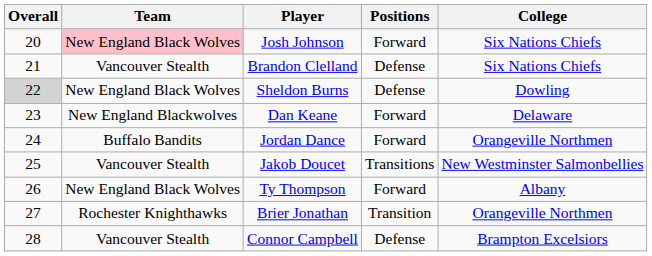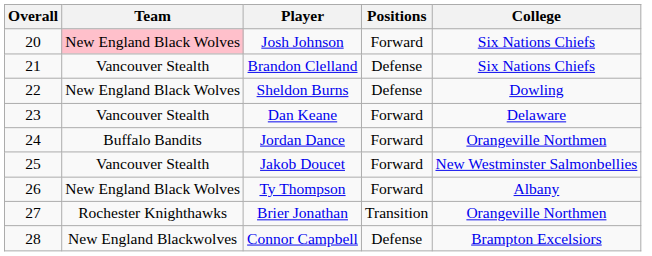 <table class="wikitable" style="text-align:center">
 <tr>
 <th>Overall</th>
 <th>Team</th>
 <th>Player</th>
 <th>Positions</th>
 <th>College</th>
 </tr>
 <tr>
 <td>20</td>
 <td style="background: pink;">New England Black Wolves</td>
 <td><a href='#'>Josh Johnson</a></td>
 <td>Forward</td>
 <td><a href='#'>Six Nations Chiefs</a></td>
 </tr>
 <tr>
 <td>21</td>
 <td>Vancouver Stealth</td>
 <td><a href='#'>Brandon Clelland</a></td>
 <td>Defense</td>
 <td><a href='#'>Six Nations Chiefs</a></td>
 </tr>
 <tr>
-<td style="background: lightgrey;">22</td>
+<td>22</td>
 <td>New England Black Wolves</td>
 <td><a href='#'>Sheldon Burns</a></td>
 <td>Defense</td>
 <td><a href='#'>Dowling</a></td>
 </tr>
 <tr>
 <td>23</td>
-<td>New England Blackwolves</td>
+<td>Vancouver Stealth</td>
 <td><a href='#'>Dan Keane</a></td>
 <td>Forward</td>
 <td><a href='#'>Delaware</a></td>
 </tr>
 <tr>
 <td>24</td>
 <td>Buffalo Bandits</td>
 <td><a href='#'>Jordan Dance</a></td>
 <td>Forward</td>
 <td><a href='#'>Orangeville Northmen</a></td>
 </tr>
 <tr>
 <td>25</td>
 <td>Vancouver Stealth</td>
 <td><a href='#'>Jakob Doucet</a></td>
-<td>Transitions</td>
+<td>Forward</td>
 <td><a href='#'>New Westminster Salmonbellies</a></td>
 </tr>
 <tr>
 <td>26</td>
 <td>New England Black Wolves</td>
 <td><a href='#'>Ty Thompson</a></td>
 <td>Forward</td>
 <td><a href='#'>Albany</a></td>
 </tr>
 <tr>
 <td>27</td>
 <td>Rochester Knighthawks</td>
 <td><a href='#'>Brier Jonathan</a></td>
 <td>Transition</td>
 <td><a href='#'>Orangeville Northmen</a></td>
 </tr>
 <tr>
 <td>28</td>
-<td>Vancouver Stealth</td>
+<td>New England Blackwolves</td>
 <td><a href='#'>Connor Campbell</a></td>
 <td>Defense</td>
 <td><a href='#'>Brampton Excelsiors</a></td>
 </tr>
 </table>
